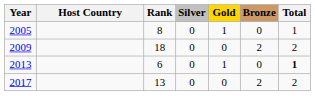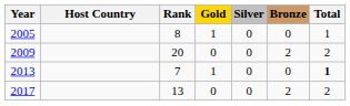 <table class="wikitable">
 <tr>
 <th width=40>Year</th>
 <th width=150>Host Country</th>
 <th width=40>Rank</th>
+<td width=40 bgcolor=gold align="center"><strong>Gold</strong></td>
 <td width=40 bgcolor=silver align="center"><strong>Silver</strong></td>
-<td width=40 bgcolor=gold align="center"><strong>Gold</strong></td>
 <td width=4 bgcolor=#cc9966 align="center"><strong>Bronze</strong></td>
 <th width=40>Total</th>
 </tr>
 <tr align="center">
 <td><a href='#'>2005</a></td>
 <td align="left"></td>
 <td>8</td>
+<td>1</td>
 <td>0</td>
-<td>1</td>
 <td>0</td>
 <td>1</td>
 </tr>
 <tr align="center">
 <td><a href='#'>2009</a></td>
 <td align="left"></td>
-<td>18</td>
+<td>20</td>
 <td>0</td>
 <td>0</td>
 <td>2</td>
 <td>2</td>
 </tr>
 <tr align="center">
 <td><a href='#'>2013</a></td>
 <td align="left"></td>
-<td>6</td>
+<td>7</td>
+<td>1</td>
 <td>0</td>
-<td>1</td>
 <td>0</td>
 <td><strong>1</strong></td>
 </tr>
 <tr align="center">
 <td><a href='#'>2017</a></td>
 <td align="left"></td>
 <td>13</td>
 <td>0</td>
 <td>0</td>
 <td>2</td>
 <td>2</td>
 </tr>
 </table>
